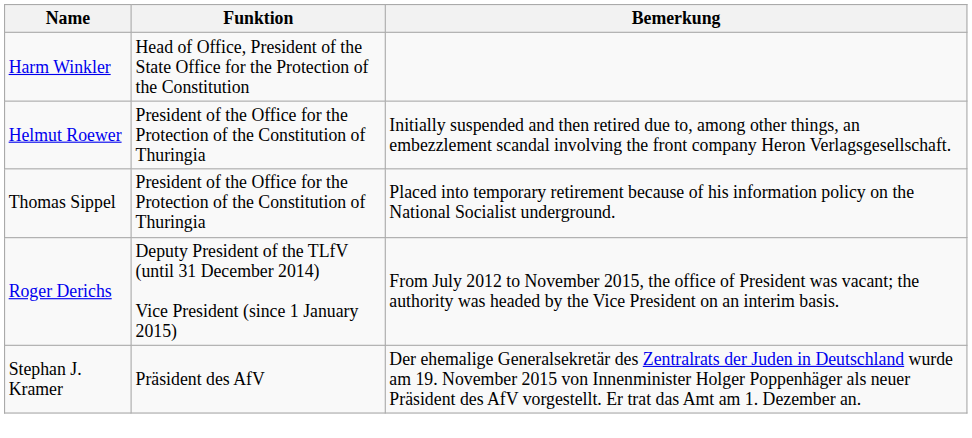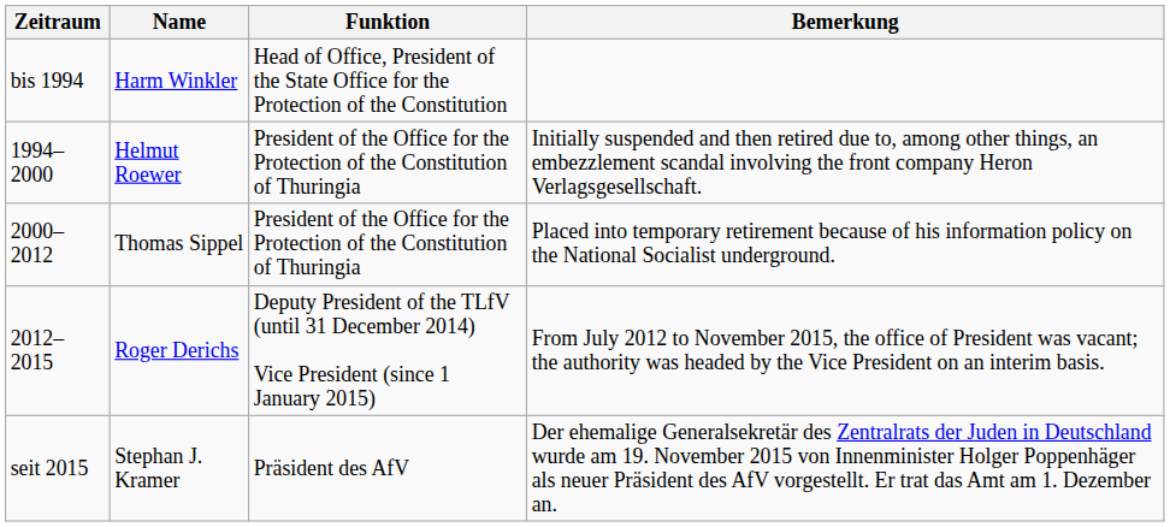 <table class="wikitable toptextcells">
 <tr>
+<th style="width:9%">Zeitraum</th>
 <th style="width:12%">Name</th>
 <th style="width:24%">Funktion</th>
 <th style="width:55%">Bemerkung</th>
 </tr>
 <tr>
+<td>bis 1994</td>
 <td><a href='#'>Harm Winkler</a></td>
 <td>Head of Office, President of the State Office for the Protection of the Constitution</td>
 <td></td>
 </tr>
 <tr>
+<td>1994–2000</td>
 <td><a href='#'>Helmut Roewer</a></td>
 <td>President of the Office for the Protection of the Constitution of Thuringia</td>
 <td>Initially suspended and then retired due to, among other things, an embezzlement scandal involving the front company Heron Verlagsgesellschaft.</td>
 </tr>
 <tr>
+<td>2000–2012</td>
 <td>Thomas Sippel</td>
 <td>President of the Office for the Protection of the Constitution of Thuringia</td>
 <td>Placed into temporary retirement because of his information policy on the National Socialist underground.</td>
 </tr>
 <tr>
+<td>2012–2015</td>
 <td><a href='#'>Roger Derichs</a></td>
 <td>Deputy President of the TLfV (until 31 December 2014)<br><br>Vice President (since 1 January 2015)</td>
 <td>From July 2012 to November 2015, the office of President was vacant; the authority was headed by the Vice President on an interim basis.</td>
 </tr>
 <tr>
+<td>seit 2015</td>
 <td>Stephan J. Kramer</td>
 <td>Präsident des AfV</td>
 <td>Der ehemalige Generalsekretär des <a href='#'>Zentralrats der Juden in Deutschland</a> wurde am 19. November 2015 von Innenminister Holger Poppenhäger als neuer Präsident des AfV vorgestellt. Er trat das Amt am 1. Dezember an.</td>
 </tr>
 </table>
